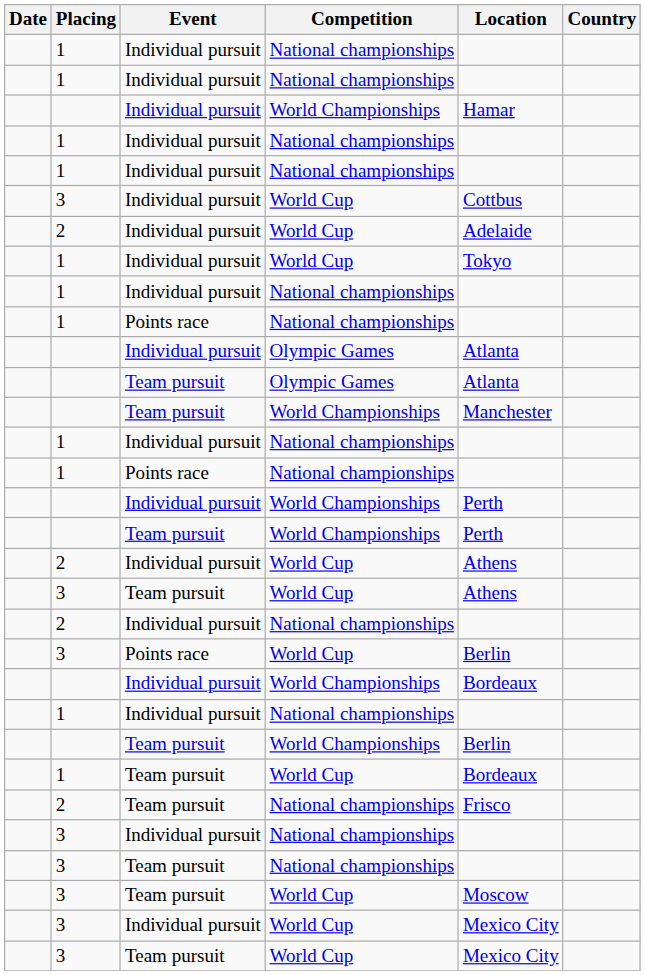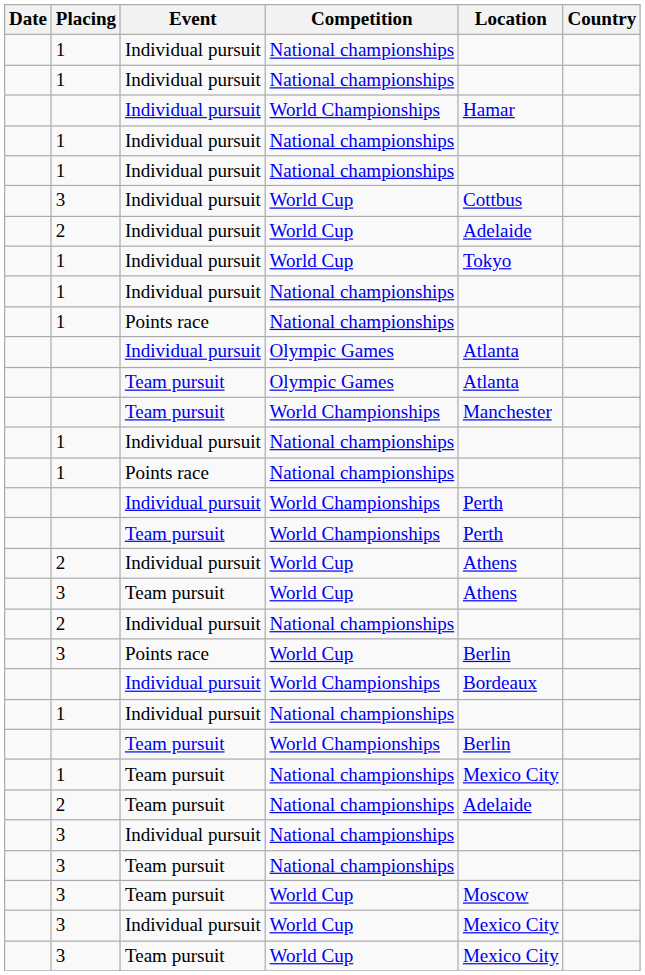 <table class="wikitable sortable">
 <tr>
 <th>Date</th>
 <th>Placing</th>
 <th>Event</th>
 <th>Competition</th>
 <th>Location</th>
 <th>Country</th>
 </tr>
 <tr>
 <td></td>
 <td>1</td>
 <td>Individual pursuit</td>
 <td><a href='#'>National championships</a></td>
 <td></td>
 <td></td>
 </tr>
 <tr>
 <td></td>
 <td>1</td>
 <td>Individual pursuit</td>
 <td><a href='#'>National championships</a></td>
 <td></td>
 <td></td>
 </tr>
 <tr>
 <td></td>
 <td></td>
 <td><a href='#'>Individual pursuit</a></td>
 <td><a href='#'>World Championships</a></td>
 <td><a href='#'>Hamar</a></td>
 <td></td>
 </tr>
 <tr>
 <td></td>
 <td>1</td>
 <td>Individual pursuit</td>
 <td><a href='#'>National championships</a></td>
 <td></td>
 <td></td>
 </tr>
 <tr>
 <td></td>
 <td>1</td>
 <td>Individual pursuit</td>
 <td><a href='#'>National championships</a></td>
 <td></td>
 <td></td>
 </tr>
 <tr>
 <td></td>
 <td>3</td>
 <td>Individual pursuit</td>
 <td><a href='#'>World Cup</a></td>
 <td><a href='#'>Cottbus</a></td>
 <td></td>
 </tr>
 <tr>
 <td></td>
 <td>2</td>
 <td>Individual pursuit</td>
 <td><a href='#'>World Cup</a></td>
 <td><a href='#'>Adelaide</a></td>
 <td></td>
 </tr>
 <tr>
 <td></td>
 <td>1</td>
 <td>Individual pursuit</td>
 <td><a href='#'>World Cup</a></td>
 <td><a href='#'>Tokyo</a></td>
 <td></td>
 </tr>
 <tr>
 <td></td>
 <td>1</td>
 <td>Individual pursuit</td>
 <td><a href='#'>National championships</a></td>
 <td></td>
 <td></td>
 </tr>
 <tr>
 <td></td>
 <td>1</td>
 <td>Points race</td>
 <td><a href='#'>National championships</a></td>
 <td></td>
 <td></td>
 </tr>
 <tr>
 <td></td>
 <td></td>
 <td><a href='#'>Individual pursuit</a></td>
 <td><a href='#'>Olympic Games</a></td>
 <td><a href='#'>Atlanta</a></td>
 <td></td>
 </tr>
 <tr>
 <td></td>
 <td></td>
 <td><a href='#'>Team pursuit</a></td>
 <td><a href='#'>Olympic Games</a></td>
 <td><a href='#'>Atlanta</a></td>
 <td></td>
 </tr>
 <tr>
 <td></td>
 <td></td>
 <td><a href='#'>Team pursuit</a></td>
 <td><a href='#'>World Championships</a></td>
 <td><a href='#'>Manchester</a></td>
 <td></td>
 </tr>
 <tr>
 <td></td>
 <td>1</td>
 <td>Individual pursuit</td>
 <td><a href='#'>National championships</a></td>
 <td></td>
 <td></td>
 </tr>
 <tr>
 <td></td>
 <td>1</td>
 <td>Points race</td>
 <td><a href='#'>National championships</a></td>
 <td></td>
 <td></td>
 </tr>
 <tr>
 <td></td>
 <td></td>
 <td><a href='#'>Individual pursuit</a></td>
 <td><a href='#'>World Championships</a></td>
 <td><a href='#'>Perth</a></td>
 <td></td>
 </tr>
 <tr>
 <td></td>
 <td></td>
 <td><a href='#'>Team pursuit</a></td>
 <td><a href='#'>World Championships</a></td>
 <td><a href='#'>Perth</a></td>
 <td></td>
 </tr>
 <tr>
 <td></td>
 <td>2</td>
 <td>Individual pursuit</td>
 <td><a href='#'>World Cup</a></td>
 <td><a href='#'>Athens</a></td>
 <td></td>
 </tr>
 <tr>
 <td></td>
 <td>3</td>
 <td>Team pursuit</td>
 <td><a href='#'>World Cup</a></td>
 <td><a href='#'>Athens</a></td>
 <td></td>
 </tr>
 <tr>
 <td></td>
 <td>2</td>
 <td>Individual pursuit</td>
 <td><a href='#'>National championships</a></td>
 <td></td>
 <td></td>
 </tr>
 <tr>
 <td></td>
 <td>3</td>
 <td>Points race</td>
 <td><a href='#'>World Cup</a></td>
 <td><a href='#'>Berlin</a></td>
 <td></td>
 </tr>
 <tr>
 <td></td>
 <td></td>
 <td><a href='#'>Individual pursuit</a></td>
 <td><a href='#'>World Championships</a></td>
 <td><a href='#'>Bordeaux</a></td>
 <td></td>
 </tr>
 <tr>
 <td></td>
 <td>1</td>
 <td>Individual pursuit</td>
 <td><a href='#'>National championships</a></td>
 <td></td>
 <td></td>
 </tr>
 <tr>
 <td></td>
 <td></td>
 <td><a href='#'>Team pursuit</a></td>
 <td><a href='#'>World Championships</a></td>
 <td><a href='#'>Berlin</a></td>
 <td></td>
 </tr>
 <tr>
 <td></td>
 <td>1</td>
 <td>Team pursuit</td>
-<td><a href='#'>World Cup</a></td>
-<td><a href='#'>Bordeaux</a></td>
+<td><a href='#'>National championships</a></td>
+<td><a href='#'>Mexico City</a></td>
 <td></td>
 </tr>
 <tr>
 <td></td>
 <td>2</td>
 <td>Team pursuit</td>
 <td><a href='#'>National championships</a></td>
-<td><a href='#'>Frisco</a></td>
+<td><a href='#'>Adelaide</a></td>
 <td></td>
 </tr>
 <tr>
 <td></td>
 <td>3</td>
 <td>Individual pursuit</td>
 <td><a href='#'>National championships</a></td>
 <td></td>
 <td></td>
 </tr>
 <tr>
 <td></td>
 <td>3</td>
 <td>Team pursuit</td>
 <td><a href='#'>National championships</a></td>
 <td></td>
 <td></td>
 </tr>
 <tr>
 <td></td>
 <td>3</td>
 <td>Team pursuit</td>
 <td><a href='#'>World Cup</a></td>
 <td><a href='#'>Moscow</a></td>
 <td></td>
 </tr>
 <tr>
 <td></td>
 <td>3</td>
 <td>Individual pursuit</td>
 <td><a href='#'>World Cup</a></td>
 <td><a href='#'>Mexico City</a></td>
 <td></td>
 </tr>
 <tr>
 <td></td>
 <td>3</td>
 <td>Team pursuit</td>
 <td><a href='#'>World Cup</a></td>
 <td><a href='#'>Mexico City</a></td>
 <td></td>
 </tr>
 </table>
